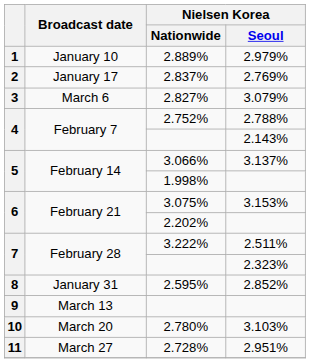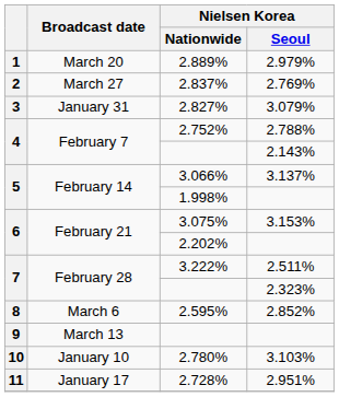 <table Class ="wikitable sortable" style="text-align:center">
 <tr>
 <th rowspan=2></th>
 <th rowspan=2 style="width:140px;">Broadcast date</th>
 <th colspan=2 style="width:110px;">Nielsen Korea</th>
 </tr>
 <tr>
 <th width=90>Nationwide</th>
 <th width=90><a href='#'>Seoul</a></th>
 </tr>
 <tr>
 <th>1</th>
-<td>January 10</td>
+<td>March 20</td>
 <td>2.889%</td>
 <td>2.979%</td>
 </tr>
 <tr>
 <th>2</th>
-<td>January 17</td>
+<td>March 27</td>
 <td>2.837%</td>
 <td>2.769%</td>
 </tr>
 <tr>
 <th>3</th>
-<td>March 6</td>
+<td>January 31</td>
 <td>2.827%</td>
 <td>3.079%</td>
 </tr>
 <tr>
 <th rowspan="2">4</th>
 <td rowspan="2">February 7</td>
 <td>2.752%</td>
 <td>2.788%</td>
 </tr>
 <tr>
 <td></td>
 <td>2.143%</td>
 </tr>
 <tr>
 <th rowspan="2">5</th>
 <td rowspan="2">February 14</td>
 <td>3.066%</td>
 <td>3.137%</td>
 </tr>
 <tr>
 <td>1.998%</td>
 <td></td>
 </tr>
 <tr>
 <th rowspan="2">6</th>
 <td rowspan="2">February 21</td>
 <td>3.075%</td>
 <td>3.153%</td>
 </tr>
 <tr>
 <td>2.202%</td>
 <td></td>
 </tr>
 <tr>
 <th rowspan="2">7</th>
 <td rowspan="2">February 28</td>
 <td>3.222%</td>
 <td>2.511%</td>
 </tr>
 <tr>
 <td></td>
 <td>2.323%</td>
 </tr>
 <tr>
 <th>8</th>
-<td>January 31</td>
+<td>March 6</td>
 <td>2.595%</td>
 <td>2.852%</td>
 </tr>
 <tr>
 <th>9</th>
 <td>March 13</td>
 <td></td>
 <td></td>
 </tr>
 <tr>
 <th>10</th>
-<td>March 20</td>
+<td>January 10</td>
 <td>2.780%</td>
 <td>3.103%</td>
 </tr>
 <tr>
 <th>11</th>
-<td>March 27</td>
+<td>January 17</td>
 <td>2.728%</td>
 <td>2.951%</td>
 </tr>
 <tr>
 </tr>
 </table>
